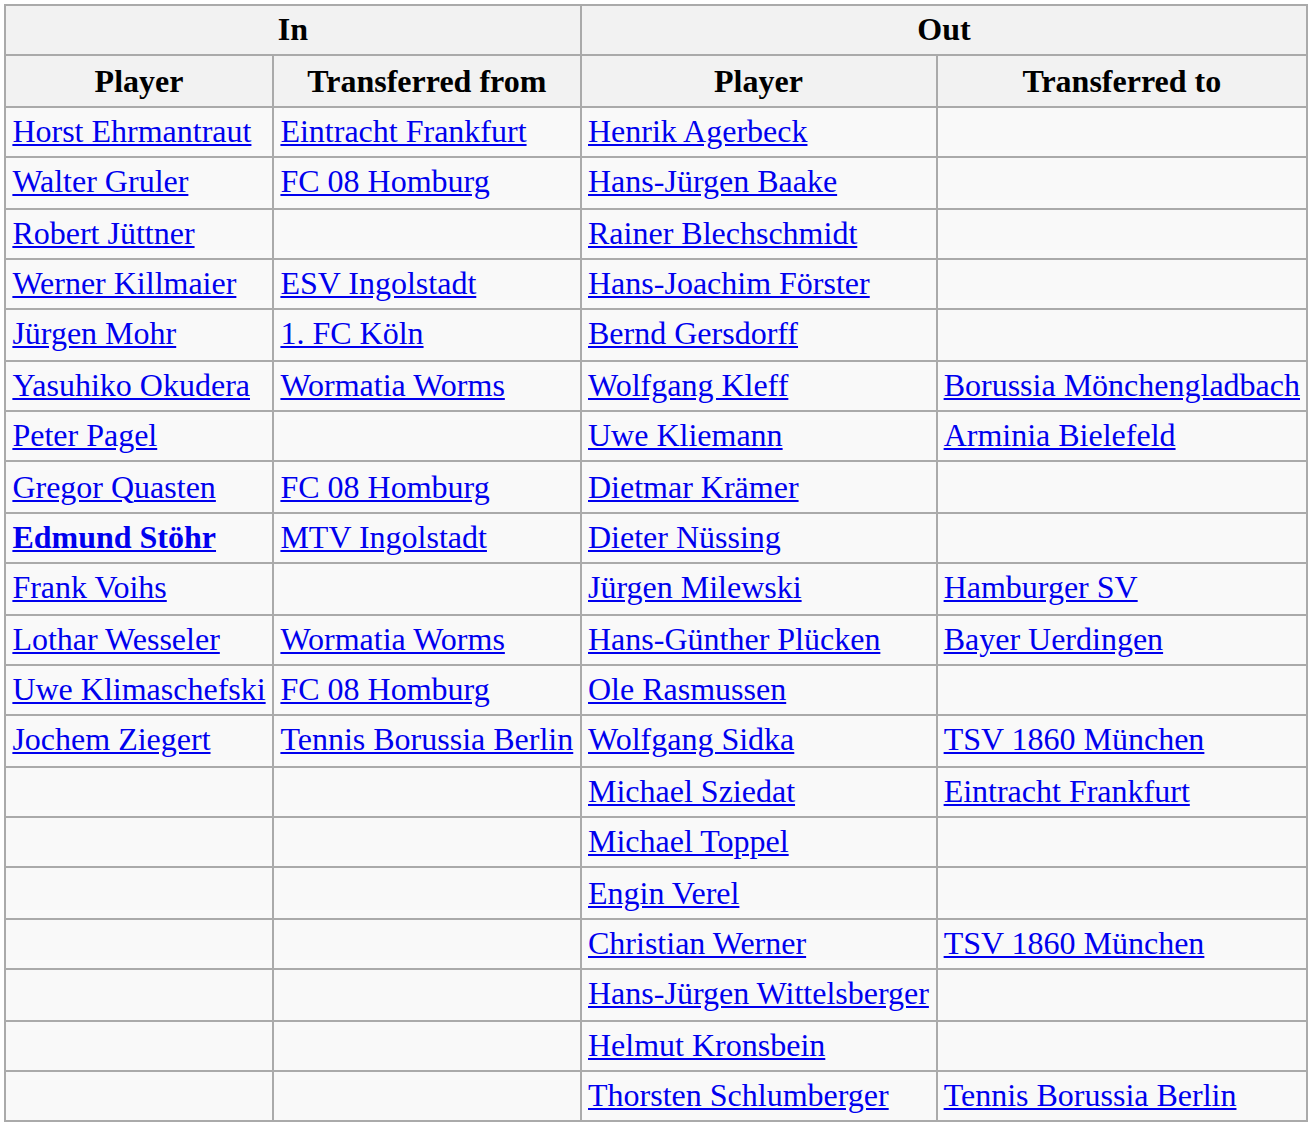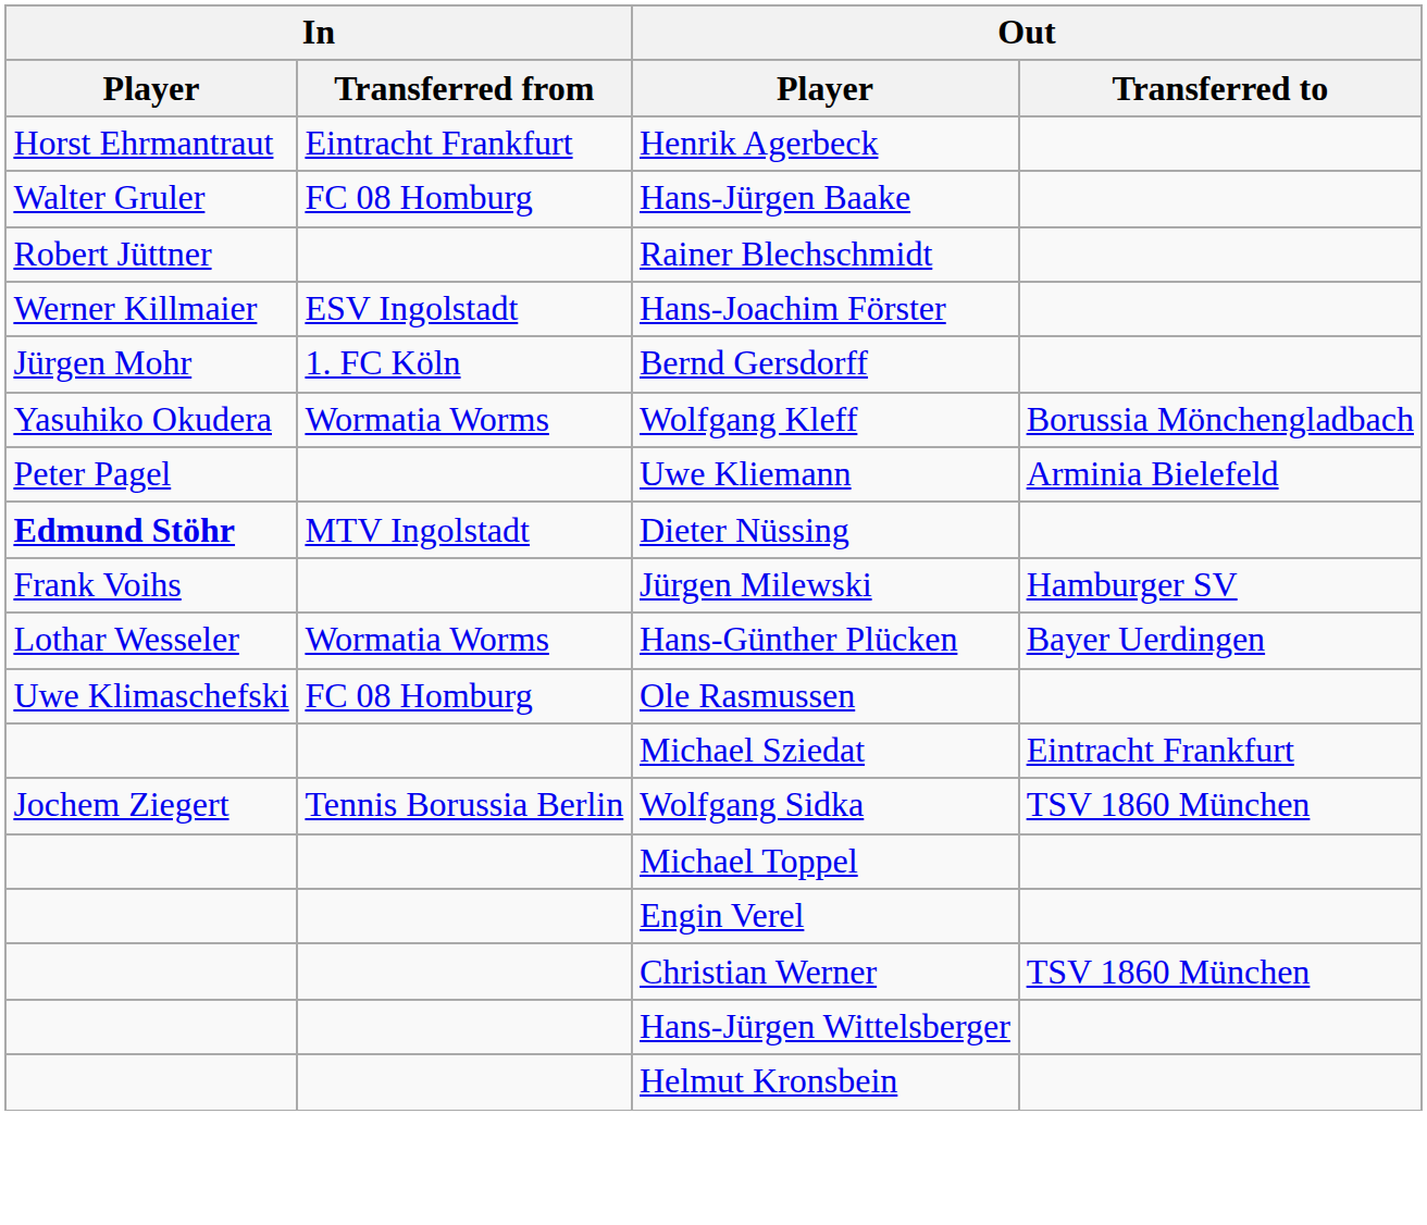 <table class="wikitable">
 <tr>
 <th colspan="2">In</th>
 <th colspan="2">Out</th>
 </tr>
 <tr>
 <th>Player</th>
 <th>Transferred from</th>
 <th>Player</th>
 <th>Transferred to</th>
 </tr>
 <tr>
 <td><a href='#'>Horst Ehrmantraut</a></td>
 <td><a href='#'>Eintracht Frankfurt</a></td>
 <td><a href='#'>Henrik Agerbeck</a></td>
 <td></td>
 </tr>
 <tr>
 <td><a href='#'>Walter Gruler</a></td>
 <td><a href='#'>FC 08 Homburg</a></td>
 <td><a href='#'>Hans-Jürgen Baake</a></td>
 <td></td>
 </tr>
 <tr>
 <td><a href='#'>Robert Jüttner</a></td>
 <td></td>
 <td><a href='#'>Rainer Blechschmidt</a></td>
 <td></td>
 </tr>
 <tr>
 <td><a href='#'>Werner Killmaier</a></td>
 <td><a href='#'>ESV Ingolstadt</a></td>
 <td><a href='#'>Hans-Joachim Förster</a></td>
 <td></td>
 </tr>
 <tr>
 <td><a href='#'>Jürgen Mohr</a></td>
 <td><a href='#'>1. FC Köln</a></td>
 <td><a href='#'>Bernd Gersdorff</a></td>
 <td></td>
 </tr>
 <tr>
 <td><a href='#'>Yasuhiko Okudera</a></td>
 <td><a href='#'>Wormatia Worms</a></td>
 <td><a href='#'>Wolfgang Kleff</a></td>
 <td><a href='#'>Borussia Mönchengladbach</a></td>
 </tr>
 <tr>
 <td><a href='#'>Peter Pagel</a></td>
 <td></td>
 <td><a href='#'>Uwe Kliemann</a></td>
 <td><a href='#'>Arminia Bielefeld</a></td>
 </tr>
 <tr>
-<td><a href='#'>Gregor Quasten</a></td>
-<td><a href='#'>FC 08 Homburg</a></td>
-<td><a href='#'>Dietmar Krämer</a></td>
-<td></td>
-</tr>
-<tr>
 <td><strong><a href='#'>Edmund Stöhr</a></strong></td>
 <td><a href='#'>MTV Ingolstadt</a></td>
 <td><a href='#'>Dieter Nüssing</a></td>
 <td></td>
 </tr>
 <tr>
 <td><a href='#'>Frank Voihs</a></td>
 <td></td>
 <td><a href='#'>Jürgen Milewski</a></td>
 <td><a href='#'>Hamburger SV</a></td>
 </tr>
 <tr>
 <td><a href='#'>Lothar Wesseler</a></td>
 <td><a href='#'>Wormatia Worms</a></td>
 <td><a href='#'>Hans-Günther Plücken</a></td>
 <td><a href='#'>Bayer Uerdingen</a></td>
 </tr>
 <tr>
 <td><a href='#'>Uwe Klimaschefski</a></td>
 <td><a href='#'>FC 08 Homburg</a></td>
 <td><a href='#'>Ole Rasmussen</a></td>
 <td></td>
 </tr>
 <tr>
+<td></td>
+<td></td>
+<td><a href='#'>Michael Sziedat</a></td>
+<td><a href='#'>Eintracht Frankfurt</a></td>
+</tr>
+<tr>
 <td><a href='#'>Jochem Ziegert</a></td>
 <td><a href='#'>Tennis Borussia Berlin</a></td>
 <td><a href='#'>Wolfgang Sidka</a></td>
 <td><a href='#'>TSV 1860 München</a></td>
-</tr>
-<tr>
-<td></td>
-<td></td>
-<td><a href='#'>Michael Sziedat</a></td>
-<td><a href='#'>Eintracht Frankfurt</a></td>
 </tr>
 <tr>
 <td></td>
 <td></td>
 <td><a href='#'>Michael Toppel</a></td>
 <td></td>
 </tr>
 <tr>
 <td></td>
 <td></td>
 <td><a href='#'>Engin Verel</a></td>
 <td></td>
 </tr>
 <tr>
 <td></td>
 <td></td>
 <td><a href='#'>Christian Werner</a></td>
 <td><a href='#'>TSV 1860 München</a></td>
 </tr>
 <tr>
 <td></td>
 <td></td>
 <td><a href='#'>Hans-Jürgen Wittelsberger</a></td>
 <td></td>
 </tr>
 <tr>
 <td></td>
 <td></td>
 <td><a href='#'>Helmut Kronsbein</a></td>
 <td></td>
 </tr>
-<tr>
-<td></td>
-<td></td>
-<td><a href='#'>Thorsten Schlumberger</a></td>
-<td><a href='#'>Tennis Borussia Berlin</a></td>
-</tr>
 </table>
